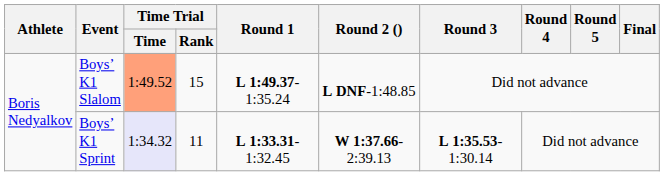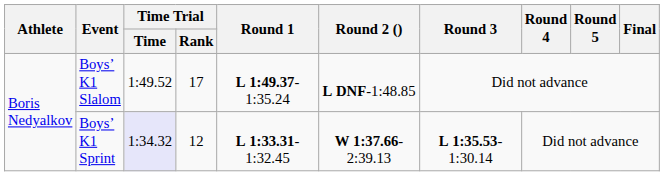 <table class="wikitable" border="1" style="font-size:90%">
 <tr>
 <th rowspan=2>Athlete</th>
 <th rowspan=2>Event</th>
 <th colspan=2>Time Trial</th>
 <th rowspan=2>Round 1</th>
 <th rowspan=2>Round 2 ()</th>
 <th rowspan=2>Round 3</th>
 <th rowspan=2>Round 4</th>
 <th rowspan=2>Round 5</th>
 <th rowspan=2>Final</th>
 </tr>
 <tr>
 <th>Time</th>
 <th>Rank</th>
 </tr>
 <tr>
 <td rowspan=2><a href='#'>Boris Nedyalkov</a></td>
 <td><a href='#'>Boys’ K1 Slalom</a></td>
-<td align=center style="background: lightsalmon;">1:49.52</td>
-<td align=center>15</td>
+<td align=center>1:49.52</td>
+<td align=center>17</td>
 <td align=center><br><strong>L</strong> <strong>1:49.37</strong>-1:35.24</td>
 <td align=center><br><strong>L</strong> <strong>DNF</strong>-1:48.85</td>
 <td align=center colspan=4>Did not advance</td>
 </tr>
 <tr>
 <td><a href='#'>Boys’ K1 Sprint</a></td>
 <td align=center style="background: lavender;">1:34.32</td>
-<td align=center>11</td>
+<td align=center>12</td>
 <td align=center><br><strong>L</strong> <strong>1:33.31</strong>-1:32.45</td>
 <td align=center><br><strong>W</strong> <strong>1:37.66</strong>-2:39.13</td>
 <td align=center><br><strong>L</strong> <strong>1:35.53</strong>-1:30.14</td>
 <td align=center colspan=3>Did not advance</td>
 </tr>
 </table>
